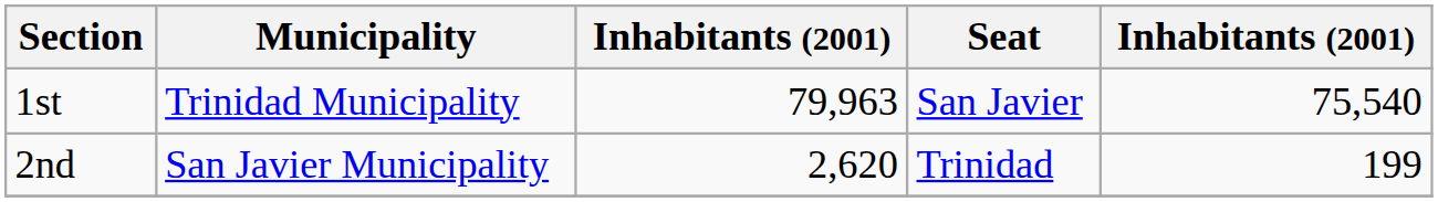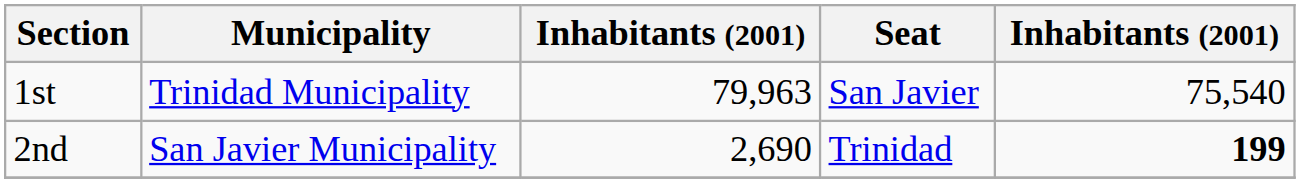 <table class="wikitable" border="1" style="width:45%;" border="1">
 <tr bgcolor=#EFEFEF>
 <th><strong>Section</strong></th>
 <th><strong>Municipality</strong></th>
 <th><strong>Inhabitants</strong>  <small> (2001) </small></th>
 <th><strong>Seat</strong></th>
 <th><strong>Inhabitants</strong>  <small> (2001) </small></th>
 </tr>
 <tr>
 <td>1st</td>
 <td><a href='#'>Trinidad Municipality</a></td>
 <td align="right">79,963</td>
 <td><a href='#'>San Javier</a></td>
 <td align="right">75,540</td>
 </tr>
 <tr>
 <td>2nd</td>
 <td><a href='#'>San Javier Municipality</a></td>
-<td align="right">2,620</td>
+<td align="right">2,690</td>
 <td><a href='#'>Trinidad</a></td>
-<td align="right">199</td>
+<td align="right"><strong>199</strong></td>
 </tr>
 <tr>
 </tr>
 </table>
